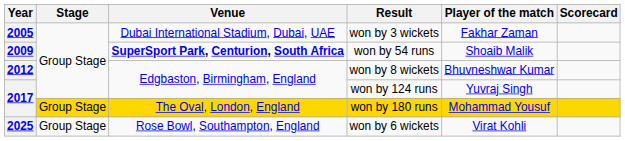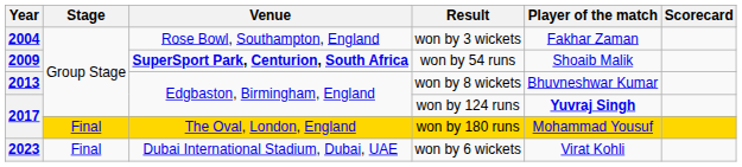 <table class="wikitable sortable" " style="text-align:center">
 <tr>
 <th>Year</th>
 <th>Stage</th>
 <th>Venue</th>
 <th>Result</th>
 <th>Player of the match</th>
 <th>Scorecard</th>
 </tr>
 <tr>
-<th><a href='#'>2005</a></th>
+<th><a href='#'>2004</a></th>
 <td rowspan="4">Group Stage</td>
-<td><a href='#'>Dubai International Stadium</a>, <a href='#'>Dubai</a>, <a href='#'>UAE</a></td>
+<td><a href='#'>Rose Bowl</a>, <a href='#'>Southampton</a>, <a href='#'>England</a></td>
 <td> won by 3 wickets</td>
 <td> <a href='#'>Fakhar Zaman</a></td>
 <td></td>
 </tr>
 <tr>
 <th><a href='#'>2009</a></th>
 <td><strong><a href='#'>SuperSport Park</a>, <a href='#'>Centurion</a>, <a href='#'>South Africa</a></strong></td>
 <td> won by 54 runs</td>
 <td> <a href='#'>Shoaib Malik</a></td>
 <td></td>
 </tr>
 <tr>
-<th><a href='#'>2012</a></th>
+<th><a href='#'>2013</a></th>
 <td rowspan="2"><a href='#'>Edgbaston</a>, <a href='#'>Birmingham</a>, <a href='#'>England</a></td>
 <td> won by 8 wickets</td>
 <td> <a href='#'>Bhuvneshwar Kumar</a></td>
 <td></td>
 </tr>
 <tr>
 <th Rowspan=2><a href='#'>2017</a></th>
 <td> won by 124 runs</td>
-<td> <a href='#'>Yuvraj Singh</a></td>
+<td><strong> <a href='#'>Yuvraj Singh</a></strong></td>
 <td></td>
 </tr>
 <tr bgcolor=gold>
-<td>Group Stage</td>
+<td><a href='#'>Final</a></td>
 <td><a href='#'>The Oval</a>, <a href='#'>London</a>, <a href='#'>England</a></td>
 <td> won by 180 runs</td>
 <td> <a href='#'>Mohammad Yousuf</a></td>
 <td></td>
 </tr>
 <tr>
-<th><a href='#'>2025</a></th>
-<td>Group Stage</td>
-<td><a href='#'>Rose Bowl</a>, <a href='#'>Southampton</a>, <a href='#'>England</a></td>
+<th><a href='#'>2023</a></th>
+<td><a href='#'>Final</a></td>
+<td><a href='#'>Dubai International Stadium</a>, <a href='#'>Dubai</a>, <a href='#'>UAE</a></td>
 <td> won by 6 wickets</td>
 <td> <a href='#'>Virat Kohli</a></td>
 <td></td>
 </tr>
 </table>
